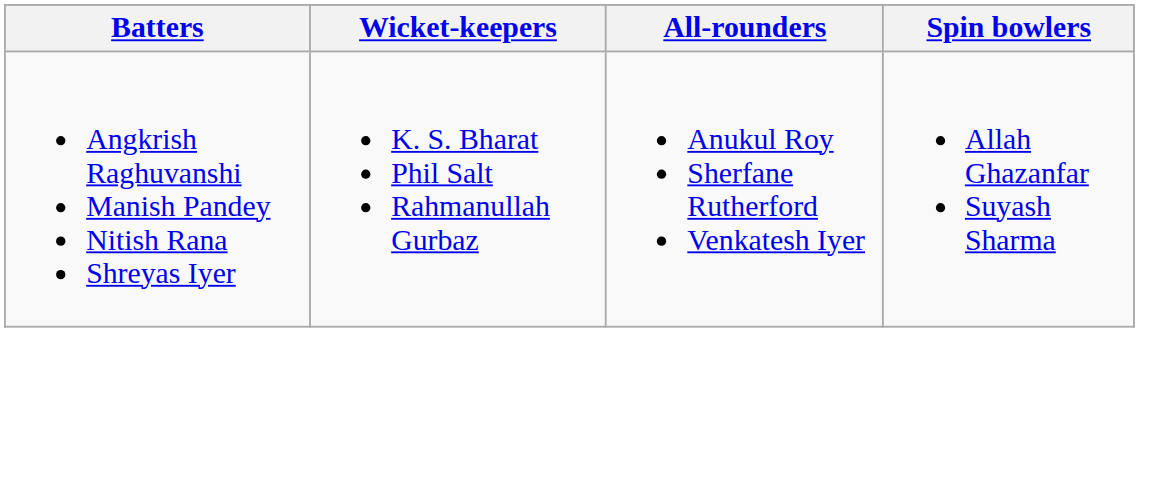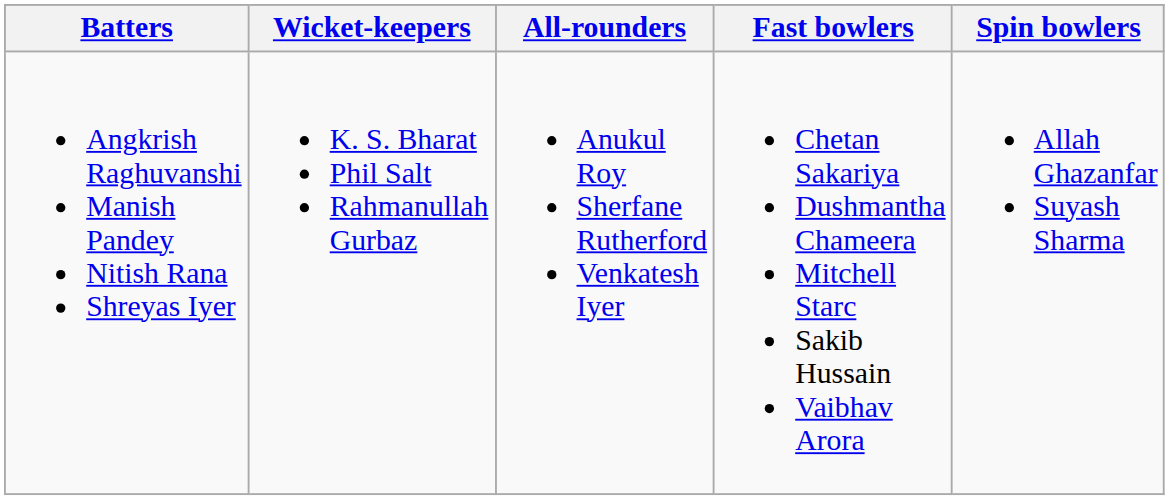 <table class="wikitable">
 <tr>
 <th><a href='#'>Batters</a></th>
 <th><a href='#'>Wicket-keepers</a></th>
 <th><a href='#'>All-rounders</a></th>
+<th><a href='#'>Fast bowlers</a></th>
 <th><a href='#'>Spin bowlers</a></th>
 </tr>
 <tr>
 <td valign="top"><br><ul><li><a href='#'>Angkrish Raghuvanshi</a></li><li><a href='#'>Manish Pandey</a></li><li><a href='#'>Nitish Rana</a></li><li><a href='#'>Shreyas Iyer</a></li></ul></td>
 <td valign="top"><br><ul><li><a href='#'>K. S. Bharat</a></li><li><a href='#'>Phil Salt</a></li><li><a href='#'>Rahmanullah Gurbaz</a></li></ul></td>
 <td valign="top"><br><ul><li><a href='#'>Anukul Roy</a></li><li><a href='#'>Sherfane Rutherford</a></li><li><a href='#'>Venkatesh Iyer</a></li></ul></td>
+<td valign="top"><br><ul><li><a href='#'>Chetan Sakariya</a></li><li><a href='#'>Dushmantha Chameera</a></li><li><a href='#'>Mitchell Starc</a></li><li>Sakib Hussain</li><li><a href='#'>Vaibhav Arora</a></li></ul></td>
 <td valign="top"><br><ul><li><a href='#'>Allah Ghazanfar</a></li><li><a href='#'>Suyash Sharma</a></li></ul></td>
 </tr>
 </table>
